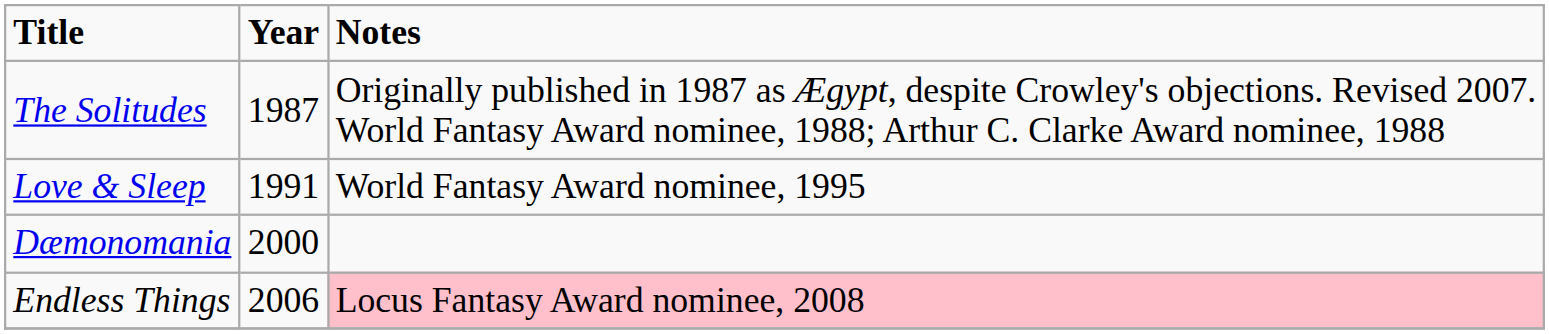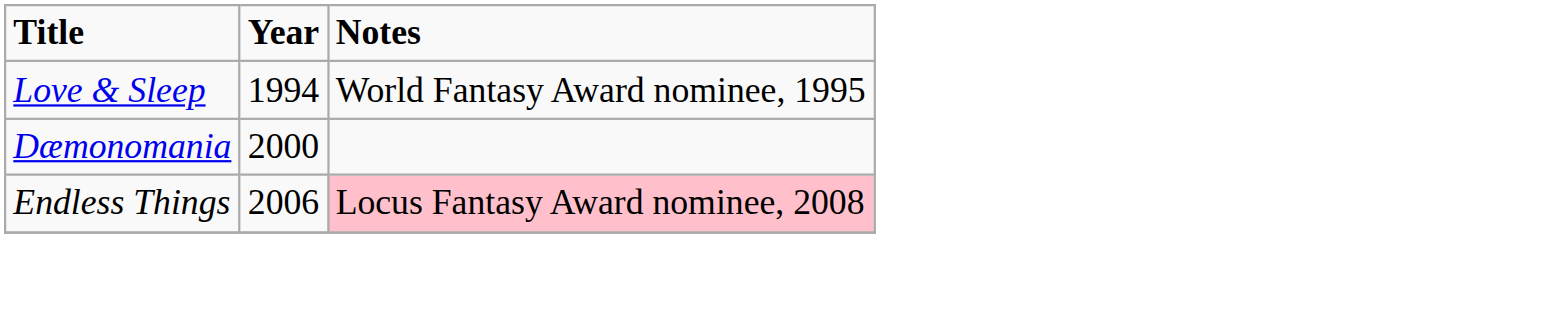 <table class="wikitable">
 <tr>
 <td><strong>Title</strong></td>
 <td><strong>Year</strong></td>
 <td><strong>Notes</strong></td>
 </tr>
 <tr>
-<td><em><a href='#'>The Solitudes</a></em></td>
-<td align="center">1987</td>
-<td>Originally published in 1987 as <em>Ægypt</em>, despite Crowley's objections. Revised 2007. <br>World Fantasy Award nominee, 1988; Arthur C. Clarke Award nominee, 1988</td>
-</tr>
-<tr>
 <td><em><a href='#'>Love & Sleep</a></em></td>
-<td align="center">1991</td>
+<td align="center">1994</td>
 <td>World Fantasy Award nominee, 1995</td>
 </tr>
 <tr>
 <td><em><a href='#'>Dæmonomania</a></em></td>
 <td align="center">2000</td>
 <td></td>
 </tr>
 <tr>
 <td><em>Endless Things</em></td>
 <td align="center">2006</td>
 <td style="background: pink;">Locus Fantasy Award nominee, 2008</td>
 </tr>
 <tr>
 </tr>
 </table>
